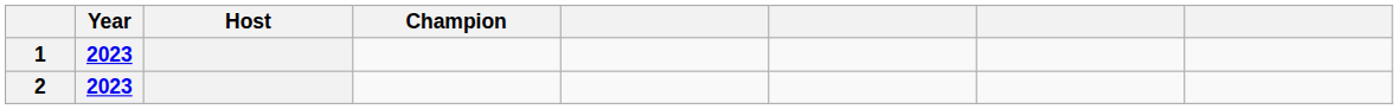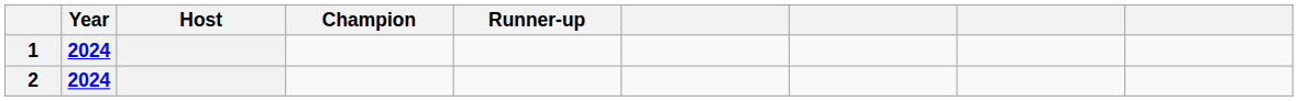 <table class="wikitable sortable" style="text-align:center">
 <tr>
 <th style="width:4%;"></th>
 <th style="width:4%;">Year</th>
 <th style="width:12%;">Host</th>
 <th style="width:12%;">Champion</th>
+<th style="width:12%;">Runner-up</th>
 <th style="width:12%;"></th>
 <th style="width:12%;"></th>
 <th style="width:12%;"></th>
 <th style="width:12%;"></th>
 </tr>
 <tr>
 <th>1</th>
-<th><a href='#'>2023</a></th>
+<th><a href='#'>2024</a></th>
 <th></th>
+<td></td>
 <td></td>
 <td></td>
 <td></td>
 <td></td>
 <td></td>
 </tr>
 <tr>
 <th>2</th>
-<th><a href='#'>2023</a></th>
+<th><a href='#'>2024</a></th>
 <th></th>
+<td></td>
 <td></td>
 <td></td>
 <td></td>
 <td></td>
 <td></td>
 </tr>
 </table>
